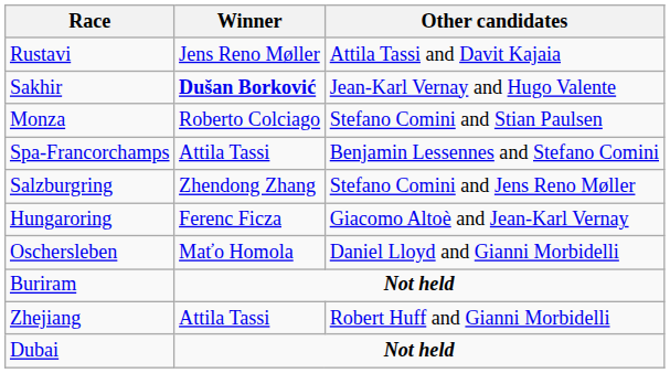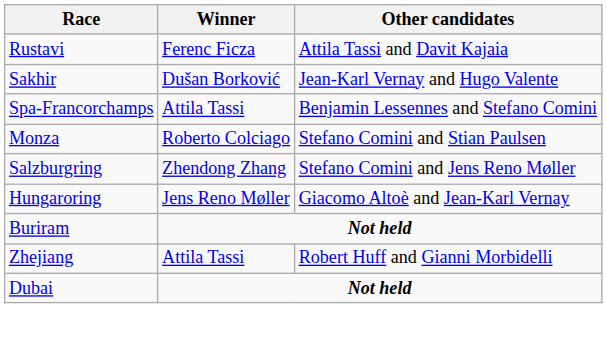 <table class="wikitable" style="font-size: 85%">
 <tr>
 <th>Race</th>
 <th>Winner</th>
 <th>Other candidates</th>
 </tr>
 <tr>
 <td> <a href='#'>Rustavi</a></td>
-<td> <a href='#'>Jens Reno Møller</a></td>
+<td> <a href='#'>Ferenc Ficza</a></td>
 <td> <a href='#'>Attila Tassi</a> and  <a href='#'>Davit Kajaia</a><br></td>
 </tr>
 <tr>
 <td> <a href='#'>Sakhir</a></td>
-<td><strong> <a href='#'>Dušan Borković</a></strong></td>
+<td> <a href='#'>Dušan Borković</a></td>
 <td> <a href='#'>Jean-Karl Vernay</a> and  <a href='#'>Hugo Valente</a></td>
+</tr>
+<tr>
+<td> <a href='#'>Spa-Francorchamps</a></td>
+<td> <a href='#'>Attila Tassi</a></td>
+<td> <a href='#'>Benjamin Lessennes</a> and  <a href='#'>Stefano Comini</a></td>
 </tr>
 <tr>
 <td> <a href='#'>Monza</a></td>
 <td> <a href='#'>Roberto Colciago</a></td>
 <td> <a href='#'>Stefano Comini</a> and  <a href='#'>Stian Paulsen</a></td>
-</tr>
-<tr>
-<td> <a href='#'>Spa-Francorchamps</a></td>
-<td> <a href='#'>Attila Tassi</a></td>
-<td> <a href='#'>Benjamin Lessennes</a> and  <a href='#'>Stefano Comini</a></td>
 </tr>
 <tr>
 <td> <a href='#'>Salzburgring</a></td>
 <td> <a href='#'>Zhendong Zhang</a></td>
 <td> <a href='#'>Stefano Comini</a> and  <a href='#'>Jens Reno Møller</a></td>
 </tr>
 <tr>
 <td> <a href='#'>Hungaroring</a></td>
-<td> <a href='#'>Ferenc Ficza</a></td>
+<td> <a href='#'>Jens Reno Møller</a></td>
 <td> <a href='#'>Giacomo Altoè</a> and  <a href='#'>Jean-Karl Vernay</a></td>
-</tr>
-<tr>
-<td> <a href='#'>Oschersleben</a></td>
-<td> <a href='#'>Maťo Homola</a></td>
-<td> <a href='#'>Daniel Lloyd</a> and  <a href='#'>Gianni Morbidelli</a></td>
 </tr>
 <tr>
 <td> <a href='#'>Buriram</a></td>
 <td colspan=2 align=center><strong><em>Not held</em></strong></td>
 </tr>
 <tr>
 <td> <a href='#'>Zhejiang</a></td>
 <td> <a href='#'>Attila Tassi</a></td>
 <td> <a href='#'>Robert Huff</a> and  <a href='#'>Gianni Morbidelli</a></td>
 </tr>
 <tr>
 <td> <a href='#'>Dubai</a></td>
 <td colspan=2 align=center><strong><em>Not held</em></strong></td>
 </tr>
 </table>
